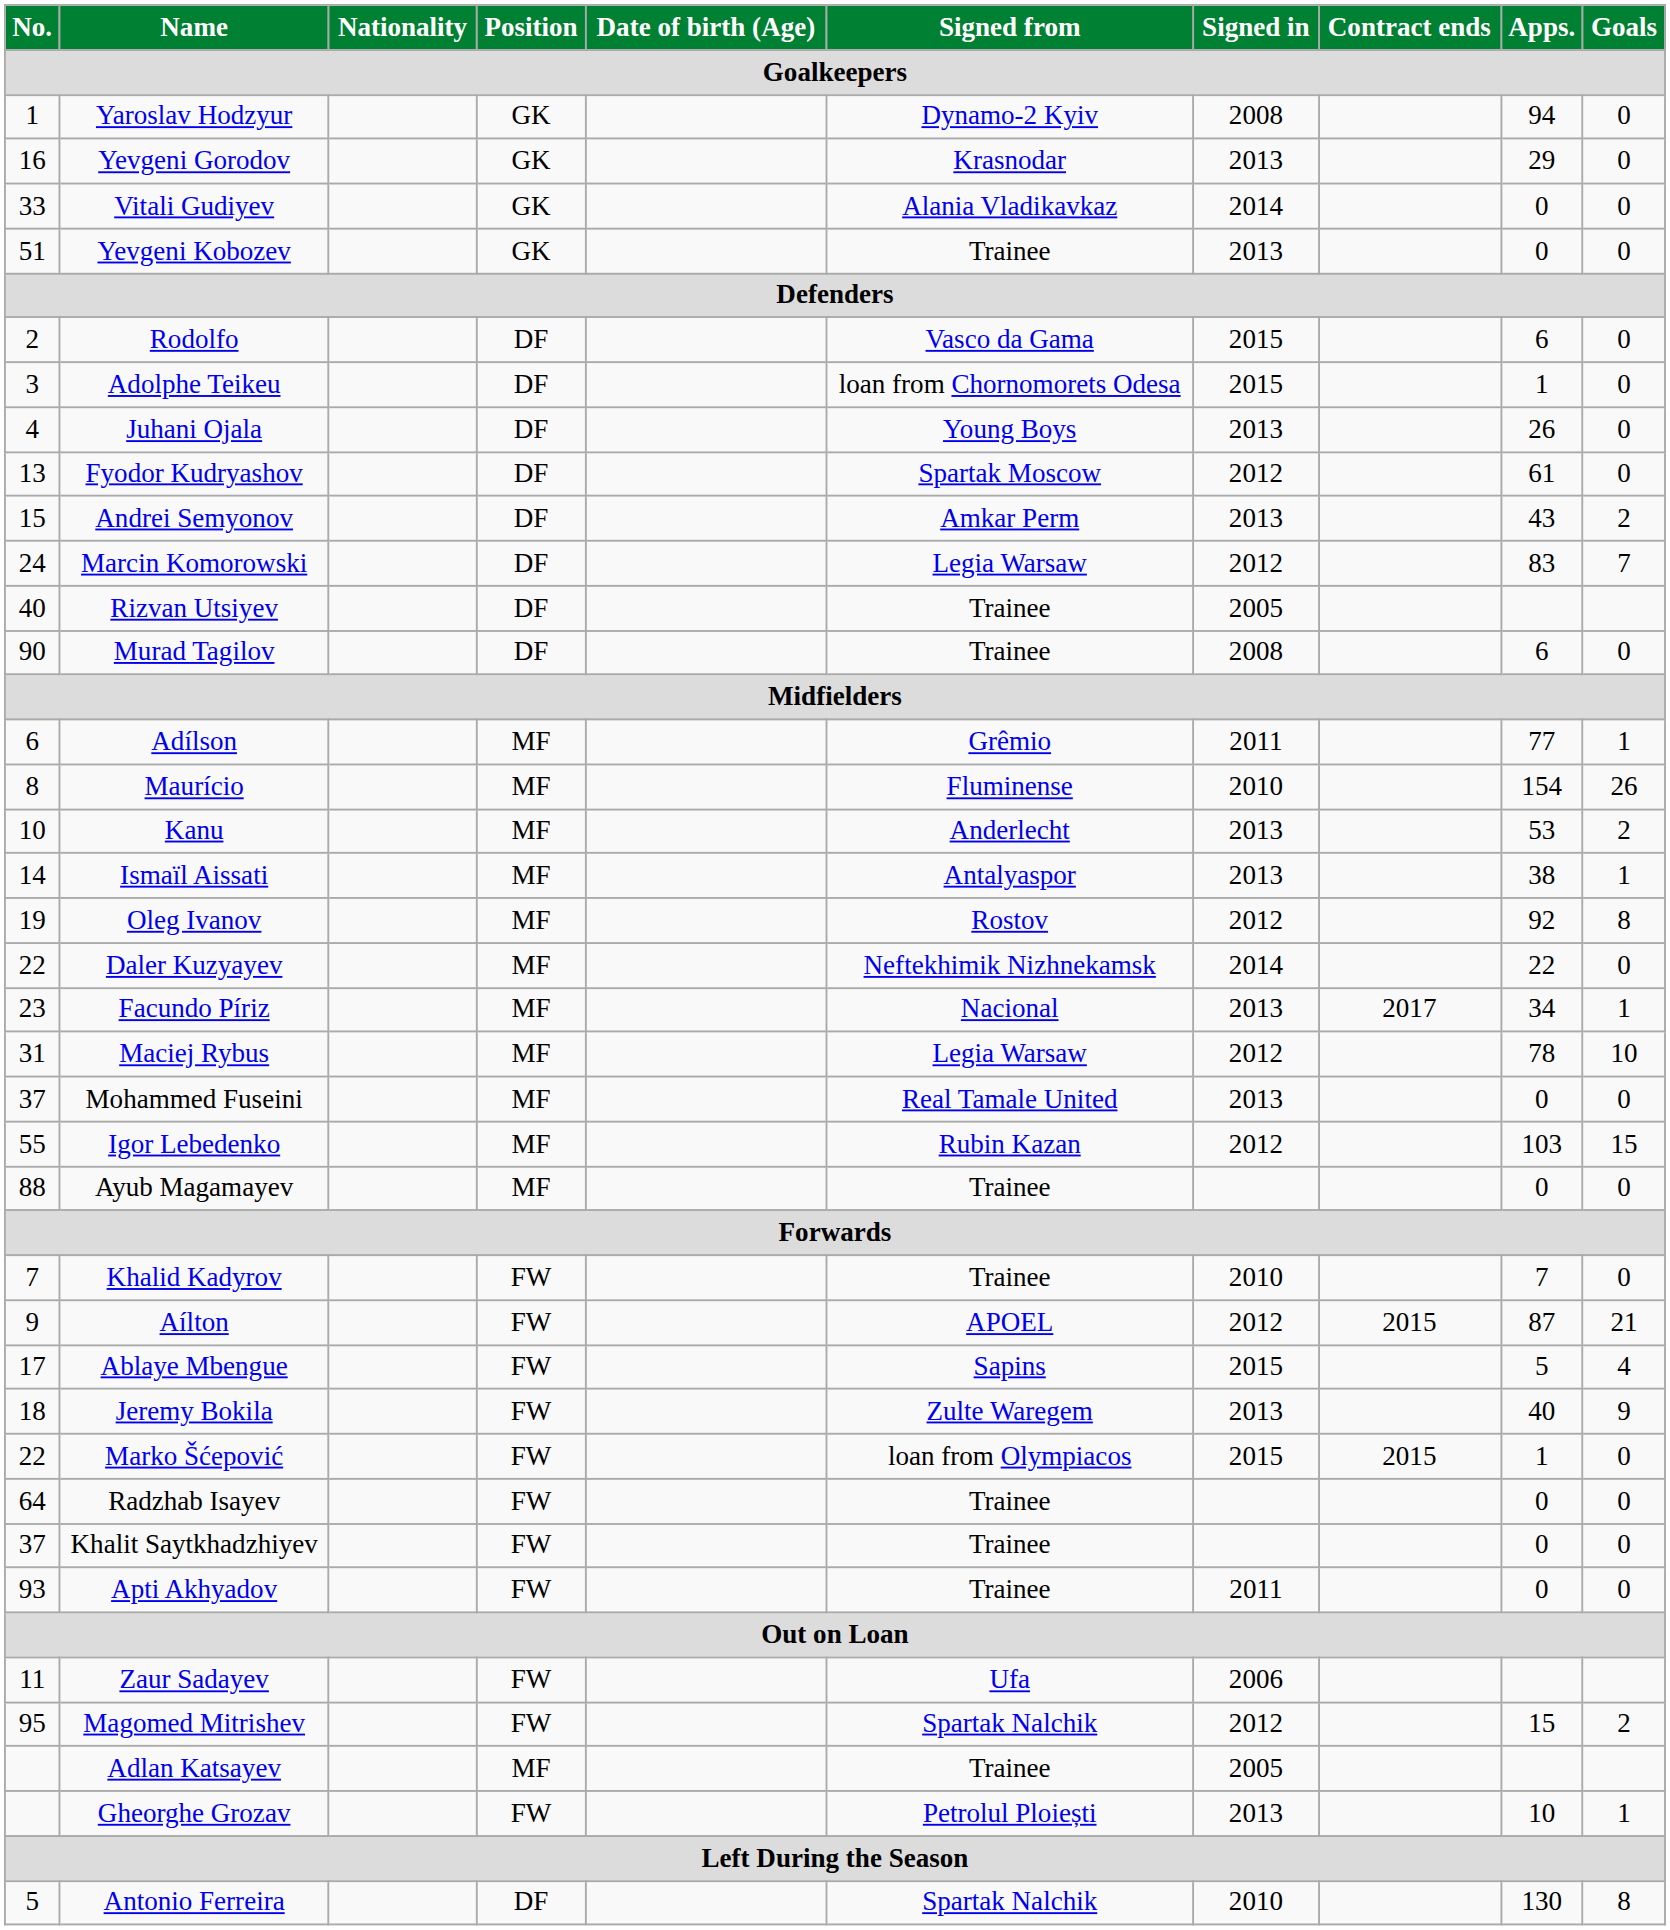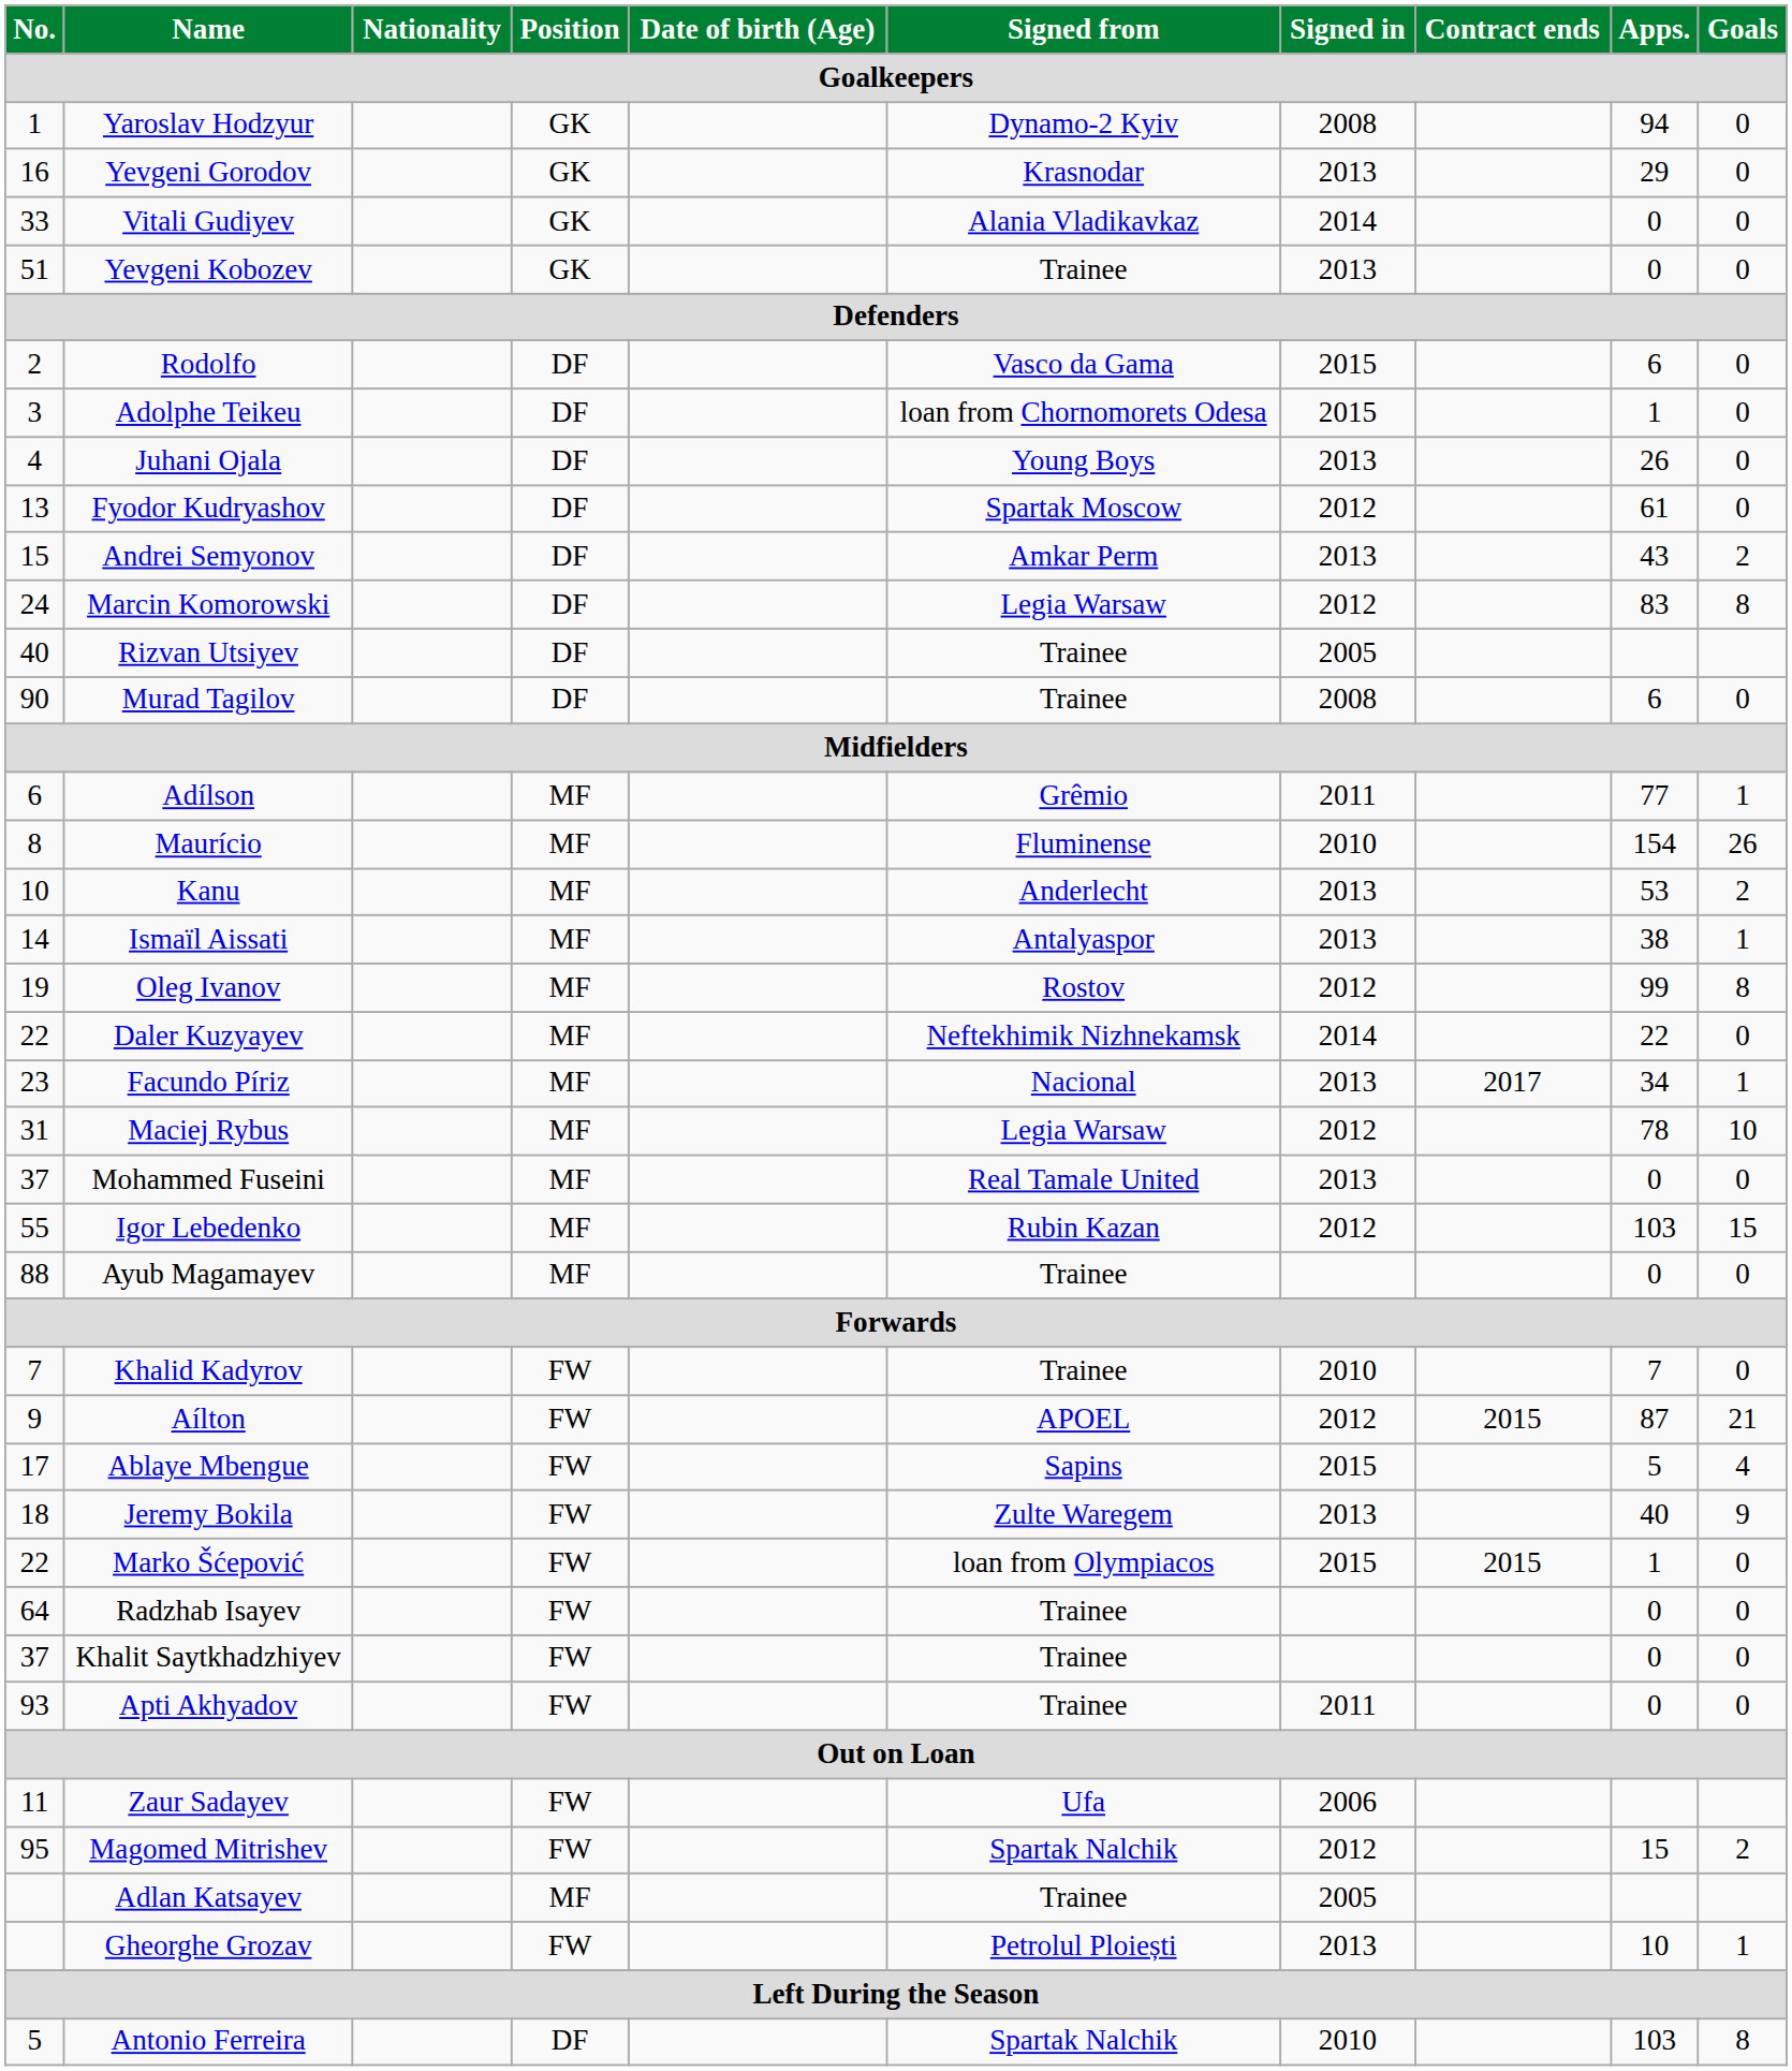 <table class="wikitable"  style="text-align:center; font-size:90%; width:100%;">
 <tr>
 <th style="background:#008033; color:white; text-align:center;">No.</th>
 <th style="background:#008033; color:white; text-align:center;">Name</th>
 <th style="background:#008033; color:white; text-align:center;">Nationality</th>
 <th style="background:#008033; color:white; text-align:center;">Position</th>
 <th style="background:#008033; color:white; text-align:center;">Date of birth (Age)</th>
 <th style="background:#008033; color:white; text-align:center;">Signed from</th>
 <th style="background:#008033; color:white; text-align:center;">Signed in</th>
 <th style="background:#008033; color:white; text-align:center;">Contract ends</th>
 <th style="background:#008033; color:white; text-align:center;">Apps.</th>
 <th style="background:#008033; color:white; text-align:center;">Goals</th>
 </tr>
 <tr>
 <th colspan="11"  style="background:#dcdcdc; text-align:center;">Goalkeepers</th>
 </tr>
 <tr>
 <td>1</td>
 <td><a href='#'>Yaroslav Hodzyur</a></td>
 <td></td>
 <td>GK</td>
 <td></td>
 <td><a href='#'>Dynamo-2 Kyiv</a></td>
 <td>2008</td>
 <td></td>
 <td>94</td>
 <td>0</td>
 </tr>
 <tr>
 <td>16</td>
 <td><a href='#'>Yevgeni Gorodov</a></td>
 <td></td>
 <td>GK</td>
 <td></td>
 <td><a href='#'>Krasnodar</a></td>
 <td>2013</td>
 <td></td>
 <td>29</td>
 <td>0</td>
 </tr>
 <tr>
 <td>33</td>
 <td><a href='#'>Vitali Gudiyev</a></td>
 <td></td>
 <td>GK</td>
 <td></td>
 <td><a href='#'>Alania Vladikavkaz</a></td>
 <td>2014</td>
 <td></td>
 <td>0</td>
 <td>0</td>
 </tr>
 <tr>
 <td>51</td>
 <td><a href='#'>Yevgeni Kobozev</a></td>
 <td></td>
 <td>GK</td>
 <td></td>
 <td>Trainee</td>
 <td>2013</td>
 <td></td>
 <td>0</td>
 <td>0</td>
 </tr>
 <tr>
 <th colspan="11"  style="background:#dcdcdc; text-align:center;">Defenders</th>
 </tr>
 <tr>
 <td>2</td>
 <td><a href='#'>Rodolfo</a></td>
 <td></td>
 <td>DF</td>
 <td></td>
 <td><a href='#'>Vasco da Gama</a></td>
 <td>2015</td>
 <td></td>
 <td>6</td>
 <td>0</td>
 </tr>
 <tr>
 <td>3</td>
 <td><a href='#'>Adolphe Teikeu</a></td>
 <td></td>
 <td>DF</td>
 <td></td>
 <td>loan from <a href='#'>Chornomorets Odesa</a></td>
 <td>2015</td>
 <td></td>
 <td>1</td>
 <td>0</td>
 </tr>
 <tr>
 <td>4</td>
 <td><a href='#'>Juhani Ojala</a></td>
 <td></td>
 <td>DF</td>
 <td></td>
 <td><a href='#'>Young Boys</a></td>
 <td>2013</td>
 <td></td>
 <td>26</td>
 <td>0</td>
 </tr>
 <tr>
 <td>13</td>
 <td><a href='#'>Fyodor Kudryashov</a></td>
 <td></td>
 <td>DF</td>
 <td></td>
 <td><a href='#'>Spartak Moscow</a></td>
 <td>2012</td>
 <td></td>
 <td>61</td>
 <td>0</td>
 </tr>
 <tr>
 <td>15</td>
 <td><a href='#'>Andrei Semyonov</a></td>
 <td></td>
 <td>DF</td>
 <td></td>
 <td><a href='#'>Amkar Perm</a></td>
 <td>2013</td>
 <td></td>
 <td>43</td>
 <td>2</td>
 </tr>
 <tr>
 <td>24</td>
 <td><a href='#'>Marcin Komorowski</a></td>
 <td></td>
 <td>DF</td>
 <td></td>
 <td><a href='#'>Legia Warsaw</a></td>
 <td>2012</td>
 <td></td>
 <td>83</td>
-<td>7</td>
+<td>8</td>
 </tr>
 <tr>
 <td>40</td>
 <td><a href='#'>Rizvan Utsiyev</a></td>
 <td></td>
 <td>DF</td>
 <td></td>
 <td>Trainee</td>
 <td>2005</td>
 <td></td>
 <td></td>
 <td></td>
 </tr>
 <tr>
 <td>90</td>
 <td><a href='#'>Murad Tagilov</a></td>
 <td></td>
 <td>DF</td>
 <td></td>
 <td>Trainee</td>
 <td>2008</td>
 <td></td>
 <td>6</td>
 <td>0</td>
 </tr>
 <tr>
 <th colspan="11"  style="background:#dcdcdc; text-align:center;">Midfielders</th>
 </tr>
 <tr>
 <td>6</td>
 <td><a href='#'>Adílson</a></td>
 <td></td>
 <td>MF</td>
 <td></td>
 <td><a href='#'>Grêmio</a></td>
 <td>2011</td>
 <td></td>
 <td>77</td>
 <td>1</td>
 </tr>
 <tr>
 <td>8</td>
 <td><a href='#'>Maurício</a></td>
 <td></td>
 <td>MF</td>
 <td></td>
 <td><a href='#'>Fluminense</a></td>
 <td>2010</td>
 <td></td>
 <td>154</td>
 <td>26</td>
 </tr>
 <tr>
 <td>10</td>
 <td><a href='#'>Kanu</a></td>
 <td></td>
 <td>MF</td>
 <td></td>
 <td><a href='#'>Anderlecht</a></td>
 <td>2013</td>
 <td></td>
 <td>53</td>
 <td>2</td>
 </tr>
 <tr>
 <td>14</td>
 <td><a href='#'>Ismaïl Aissati</a></td>
 <td></td>
 <td>MF</td>
 <td></td>
 <td><a href='#'>Antalyaspor</a></td>
 <td>2013</td>
 <td></td>
 <td>38</td>
 <td>1</td>
 </tr>
 <tr>
 <td>19</td>
 <td><a href='#'>Oleg Ivanov</a></td>
 <td></td>
 <td>MF</td>
 <td></td>
 <td><a href='#'>Rostov</a></td>
 <td>2012</td>
 <td></td>
-<td>92</td>
+<td>99</td>
 <td>8</td>
 </tr>
 <tr>
 <td>22</td>
 <td><a href='#'>Daler Kuzyayev</a></td>
 <td></td>
 <td>MF</td>
 <td></td>
 <td><a href='#'>Neftekhimik Nizhnekamsk</a></td>
 <td>2014</td>
 <td></td>
 <td>22</td>
 <td>0</td>
 </tr>
 <tr>
 <td>23</td>
 <td><a href='#'>Facundo Píriz</a></td>
 <td></td>
 <td>MF</td>
 <td></td>
 <td><a href='#'>Nacional</a></td>
 <td>2013</td>
 <td>2017</td>
 <td>34</td>
 <td>1</td>
 </tr>
 <tr>
 <td>31</td>
 <td><a href='#'>Maciej Rybus</a></td>
 <td></td>
 <td>MF</td>
 <td></td>
 <td><a href='#'>Legia Warsaw</a></td>
 <td>2012</td>
 <td></td>
 <td>78</td>
 <td>10</td>
 </tr>
 <tr>
 <td>37</td>
 <td>Mohammed Fuseini</td>
 <td></td>
 <td>MF</td>
 <td></td>
 <td><a href='#'>Real Tamale United</a></td>
 <td>2013</td>
 <td></td>
 <td>0</td>
 <td>0</td>
 </tr>
 <tr>
 <td>55</td>
 <td><a href='#'>Igor Lebedenko</a></td>
 <td></td>
 <td>MF</td>
 <td></td>
 <td><a href='#'>Rubin Kazan</a></td>
 <td>2012</td>
 <td></td>
 <td>103</td>
 <td>15</td>
 </tr>
 <tr>
 <td>88</td>
 <td>Ayub Magamayev</td>
 <td></td>
 <td>MF</td>
 <td></td>
 <td>Trainee</td>
 <td></td>
 <td></td>
 <td>0</td>
 <td>0</td>
 </tr>
 <tr>
 <th colspan="11"  style="background:#dcdcdc; text-align:center;">Forwards</th>
 </tr>
 <tr>
 <td>7</td>
 <td><a href='#'>Khalid Kadyrov</a></td>
 <td></td>
 <td>FW</td>
 <td></td>
 <td>Trainee</td>
 <td>2010</td>
 <td></td>
 <td>7</td>
 <td>0</td>
 </tr>
 <tr>
 <td>9</td>
 <td><a href='#'>Aílton</a></td>
 <td></td>
 <td>FW</td>
 <td></td>
 <td><a href='#'>APOEL</a></td>
 <td>2012</td>
 <td>2015</td>
 <td>87</td>
 <td>21</td>
 </tr>
 <tr>
 <td>17</td>
 <td><a href='#'>Ablaye Mbengue</a></td>
 <td></td>
 <td>FW</td>
 <td></td>
 <td><a href='#'>Sapins</a></td>
 <td>2015</td>
 <td></td>
 <td>5</td>
 <td>4</td>
 </tr>
 <tr>
 <td>18</td>
 <td><a href='#'>Jeremy Bokila</a></td>
 <td></td>
 <td>FW</td>
 <td></td>
 <td><a href='#'>Zulte Waregem</a></td>
 <td>2013</td>
 <td></td>
 <td>40</td>
 <td>9</td>
 </tr>
 <tr>
 <td>22</td>
 <td><a href='#'>Marko Šćepović</a></td>
 <td></td>
 <td>FW</td>
 <td></td>
 <td>loan from <a href='#'>Olympiacos</a></td>
 <td>2015</td>
 <td>2015</td>
 <td>1</td>
 <td>0</td>
 </tr>
 <tr>
 <td>64</td>
 <td>Radzhab Isayev</td>
 <td></td>
 <td>FW</td>
 <td></td>
 <td>Trainee</td>
 <td></td>
 <td></td>
 <td>0</td>
 <td>0</td>
 </tr>
 <tr>
 <td>37</td>
 <td>Khalit Saytkhadzhiyev</td>
 <td></td>
 <td>FW</td>
 <td></td>
 <td>Trainee</td>
 <td></td>
 <td></td>
 <td>0</td>
 <td>0</td>
 </tr>
 <tr>
 <td>93</td>
 <td><a href='#'>Apti Akhyadov</a></td>
 <td></td>
 <td>FW</td>
 <td></td>
 <td>Trainee</td>
 <td>2011</td>
 <td></td>
 <td>0</td>
 <td>0</td>
 </tr>
 <tr>
 <th colspan="11"  style="background:#dcdcdc; text-align:center;">Out on Loan</th>
 </tr>
 <tr>
 <td>11</td>
 <td><a href='#'>Zaur Sadayev</a></td>
 <td></td>
 <td>FW</td>
 <td></td>
 <td><a href='#'>Ufa</a></td>
 <td>2006</td>
 <td></td>
 <td></td>
 <td></td>
 </tr>
 <tr>
 <td>95</td>
 <td><a href='#'>Magomed Mitrishev</a></td>
 <td></td>
 <td>FW</td>
 <td></td>
 <td><a href='#'>Spartak Nalchik</a></td>
 <td>2012</td>
 <td></td>
 <td>15</td>
 <td>2</td>
 </tr>
 <tr>
 <td></td>
 <td><a href='#'>Adlan Katsayev</a></td>
 <td></td>
 <td>MF</td>
 <td></td>
 <td>Trainee</td>
 <td>2005</td>
 <td></td>
 <td></td>
 <td></td>
 </tr>
 <tr>
 <td></td>
 <td><a href='#'>Gheorghe Grozav</a></td>
 <td></td>
 <td>FW</td>
 <td></td>
 <td><a href='#'>Petrolul Ploiești</a></td>
 <td>2013</td>
 <td></td>
 <td>10</td>
 <td>1</td>
 </tr>
 <tr>
 <th colspan="11"  style="background:#dcdcdc; text-align:center;">Left During the Season</th>
 </tr>
 <tr>
 <td>5</td>
 <td><a href='#'>Antonio Ferreira</a></td>
 <td></td>
 <td>DF</td>
 <td></td>
 <td><a href='#'>Spartak Nalchik</a></td>
 <td>2010</td>
 <td></td>
-<td>130</td>
+<td>103</td>
 <td>8</td>
 </tr>
 </table>
